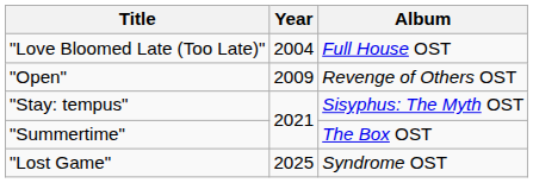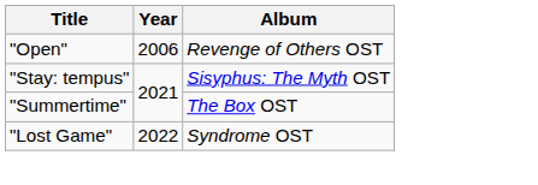 <table class="wikitable">
 <tr>
 <th>Title</th>
 <th>Year</th>
 <th>Album</th>
 </tr>
 <tr>
-<td>"Love Bloomed Late (Too Late)"</td>
-<td>2004</td>
-<td><em><a href='#'>Full House</a></em> OST</td>
-</tr>
-<tr>
 <td>"Open"</td>
-<td>2009</td>
+<td>2006</td>
 <td><em>Revenge of Others</em> OST</td>
 </tr>
 <tr>
 <td>"Stay: tempus"</td>
 <td rowspan="2">2021</td>
 <td><em><a href='#'>Sisyphus: The Myth</a></em> OST</td>
 </tr>
 <tr>
 <td>"Summertime"</td>
 <td><em><a href='#'>The Box</a></em> OST</td>
 </tr>
 <tr>
 <td>"Lost Game"</td>
-<td>2025</td>
+<td>2022</td>
 <td><em>Syndrome</em> OST</td>
 </tr>
 </table>
